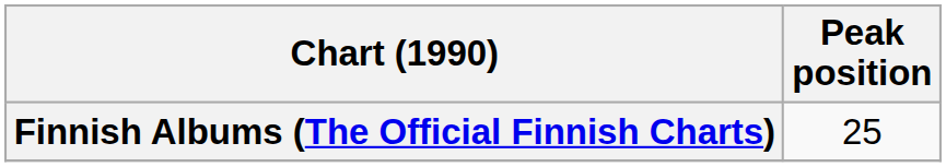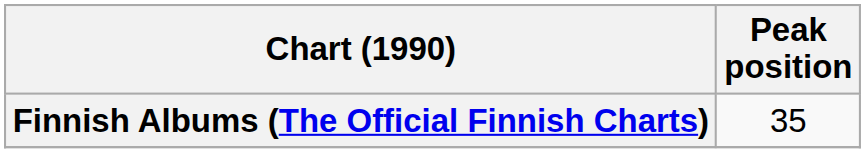 <table class="wikitable sortable plainrowheaders">
 <tr>
 <th>Chart (1990)</th>
 <th>Peak<br>position</th>
 </tr>
 <tr>
 <th scope="row">Finnish Albums (<a href='#'>The Official Finnish Charts</a>)</th>
-<td align="center">25</td>
+<td align="center">35</td>
 </tr>
 <tr>
 </tr>
 <tr>
 </tr>
 <tr>
 </tr>
 </table>
